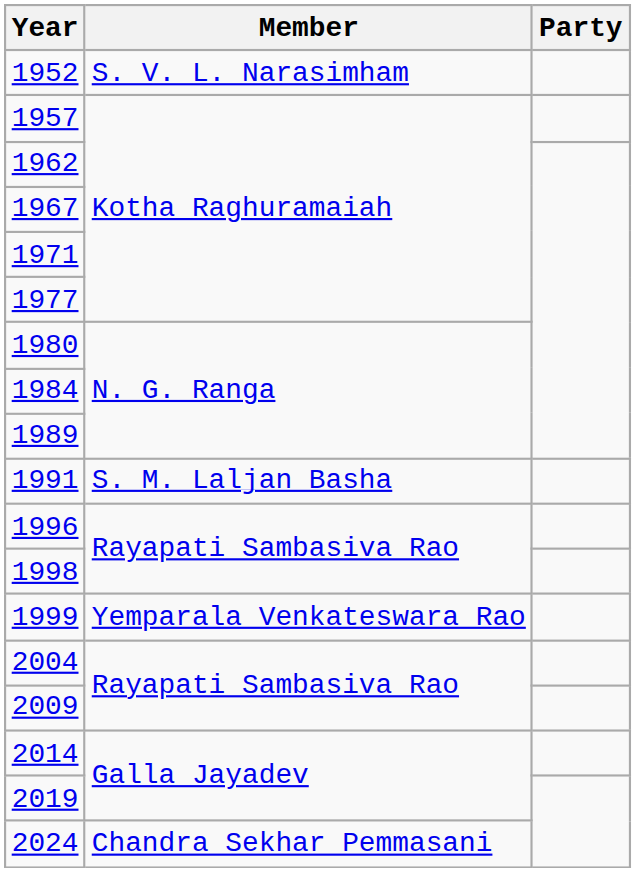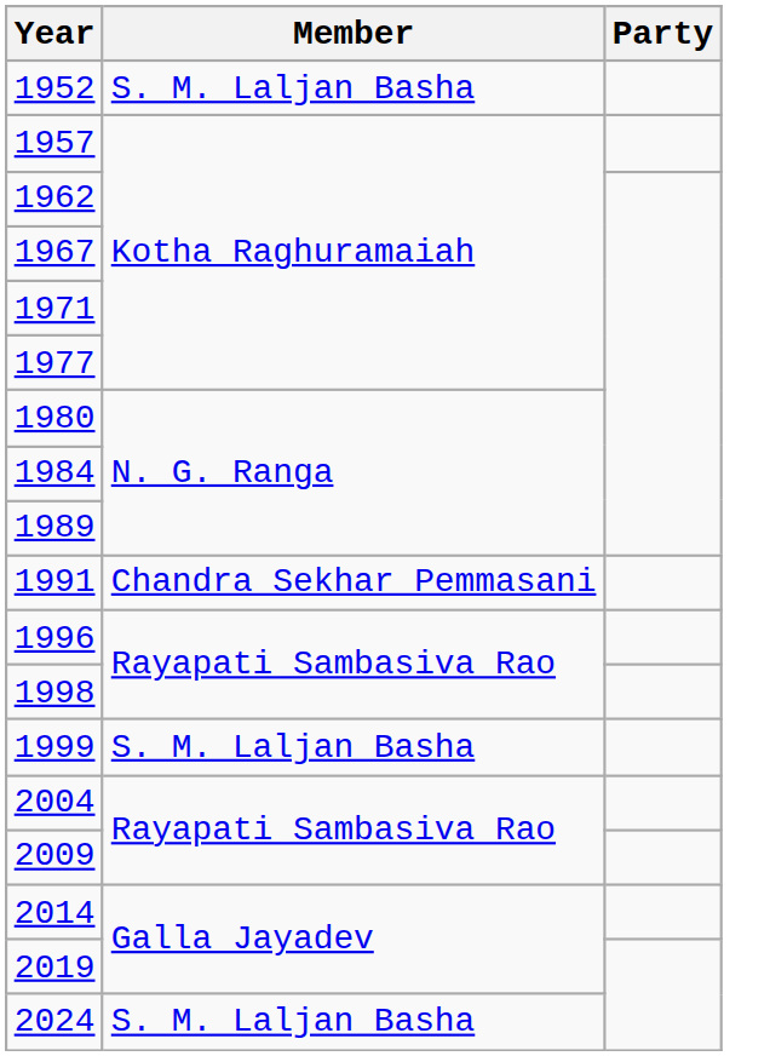 <table class="wikitable sortable">
 <tr>
 <th>Year</th>
 <th>Member</th>
 <th colspan="2">Party</th>
 </tr>
 <tr>
 <td><a href='#'>1952</a></td>
-<td><a href='#'>S. V. L. Narasimham</a></td>
+<td><a href='#'>S. M. Laljan Basha</a></td>
 <td></td>
 </tr>
 <tr>
 <td><a href='#'>1957</a></td>
 <td rowspan= 5><a href='#'>Kotha Raghuramaiah</a></td>
 <td></td>
 </tr>
 <tr>
 <td><a href='#'>1962</a></td>
 </tr>
 <tr>
 <td><a href='#'>1967</a></td>
 </tr>
 <tr>
 <td><a href='#'>1971</a></td>
 </tr>
 <tr>
 <td><a href='#'>1977</a></td>
 </tr>
 <tr>
 <td><a href='#'>1980</a></td>
 <td rowspan= 3><a href='#'>N. G. Ranga</a></td>
 </tr>
 <tr>
 <td><a href='#'>1984</a></td>
 </tr>
 <tr>
 <td><a href='#'>1989</a></td>
 </tr>
 <tr>
 <td><a href='#'>1991</a></td>
-<td><a href='#'>S. M. Laljan Basha</a></td>
+<td><a href='#'>Chandra Sekhar Pemmasani</a></td>
 <td></td>
 </tr>
 <tr>
 <td><a href='#'>1996</a></td>
 <td rowspan= 2><a href='#'>Rayapati Sambasiva Rao</a></td>
 <td></td>
 </tr>
 <tr>
 <td><a href='#'>1998</a></td>
 </tr>
 <tr>
 <td><a href='#'>1999</a></td>
-<td><a href='#'>Yemparala Venkateswara Rao</a></td>
+<td><a href='#'>S. M. Laljan Basha</a></td>
 <td></td>
 </tr>
 <tr>
 <td><a href='#'>2004</a></td>
 <td rowspan= 2><a href='#'>Rayapati Sambasiva Rao</a></td>
 <td></td>
 </tr>
 <tr>
 <td><a href='#'>2009</a></td>
 </tr>
 <tr>
 <td><a href='#'>2014</a></td>
 <td rowspan=2><a href='#'>Galla Jayadev</a></td>
 <td></td>
 </tr>
 <tr>
 <td><a href='#'>2019</a></td>
 </tr>
 <tr>
 <td><a href='#'>2024</a></td>
-<td><a href='#'>Chandra Sekhar Pemmasani</a></td>
+<td><a href='#'>S. M. Laljan Basha</a></td>
 </tr>
 </table>
